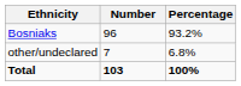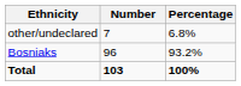 <table class="wikitable">
 <tr>
 <th width="100px">Ethnicity</th>
 <th width="80px">Number</th>
 <th width="80px">Percentage</th>
 </tr>
 <tr>
+<td>other/undeclared</td>
+<td>7</td>
+<td>6.8%</td>
+</tr>
+<tr>
 <td><a href='#'>Bosniaks</a></td>
 <td>96</td>
 <td>93.2%</td>
-</tr>
-<tr>
-<td>other/undeclared</td>
-<td>7</td>
-<td>6.8%</td>
 </tr>
 <tr>
 <td><strong>Total</strong></td>
 <td><strong>103</strong></td>
 <td><strong>100%</strong></td>
 </tr>
 </table>
